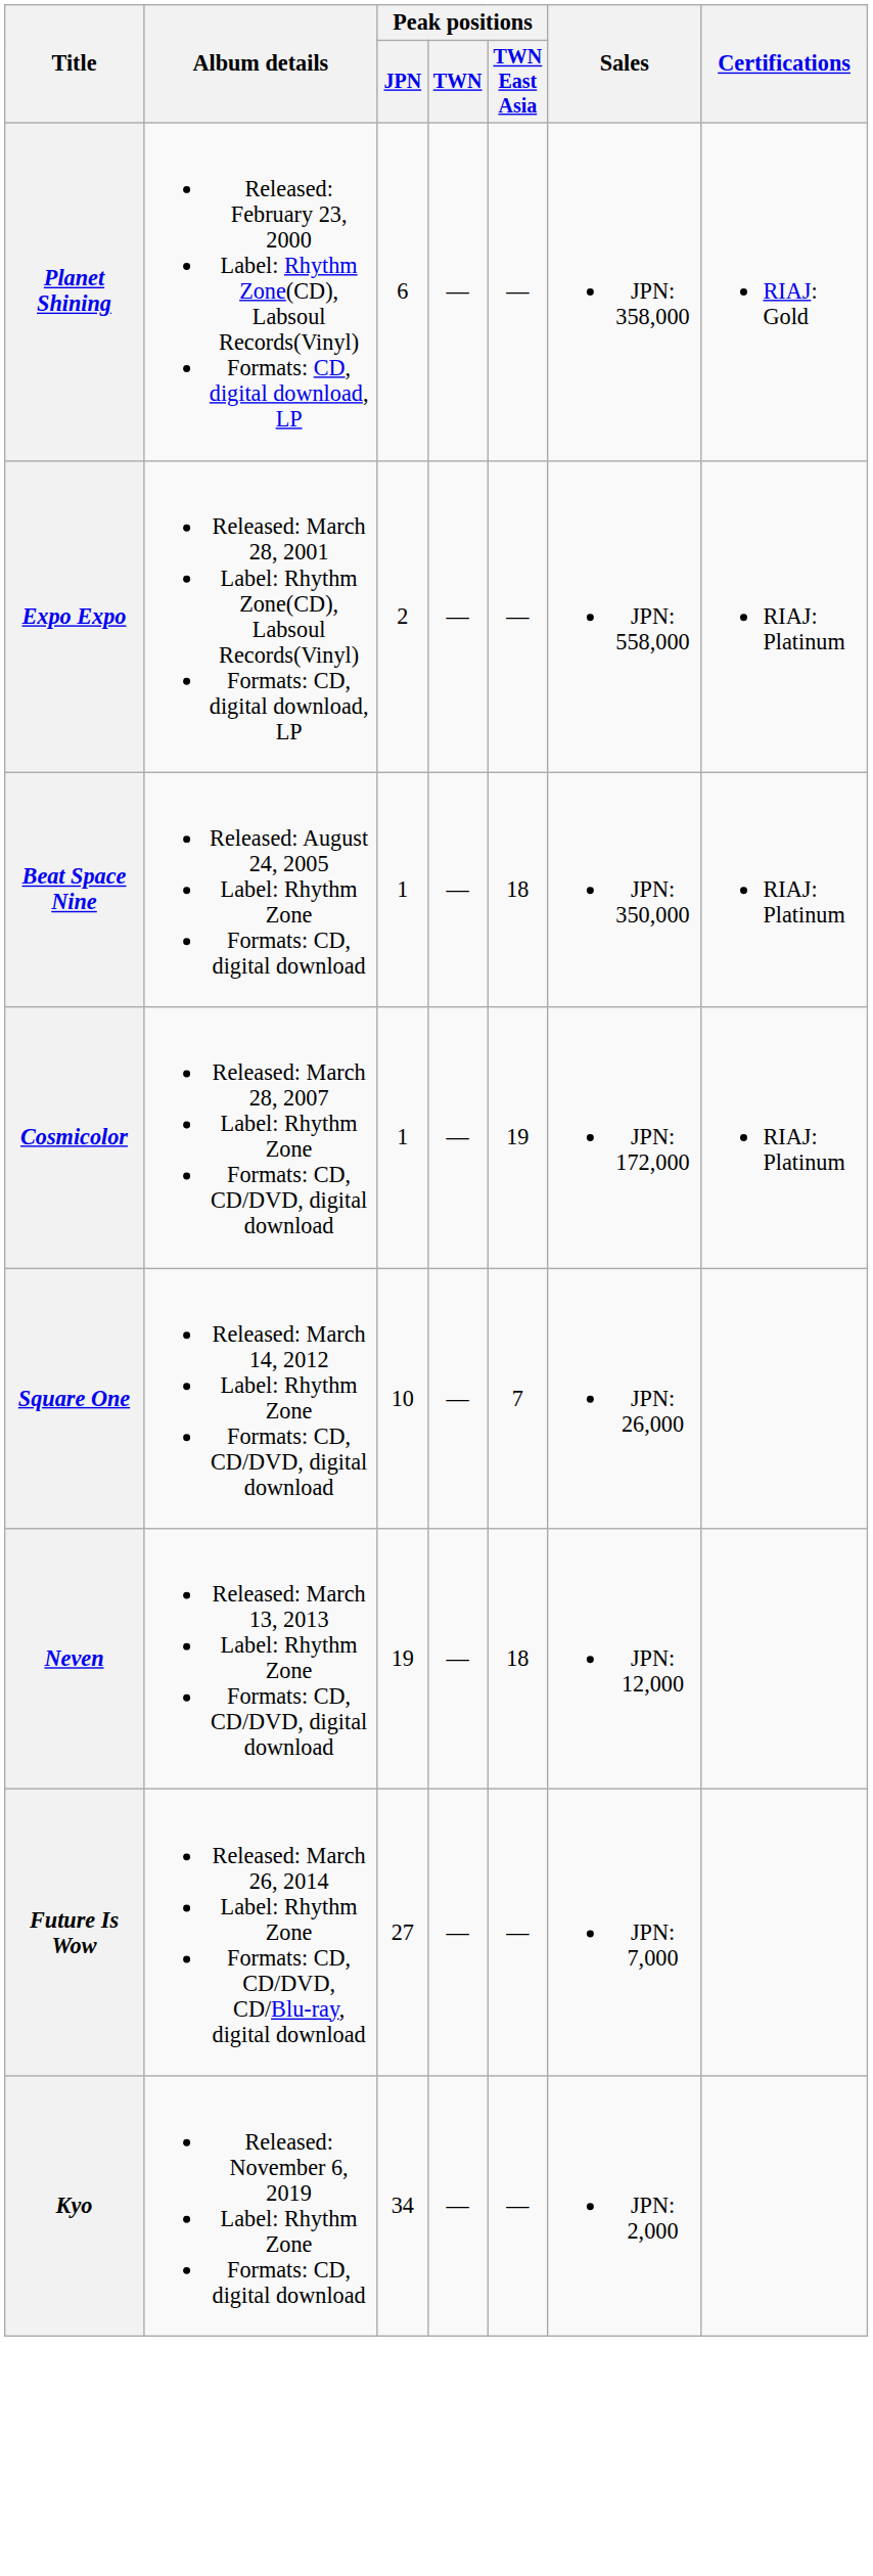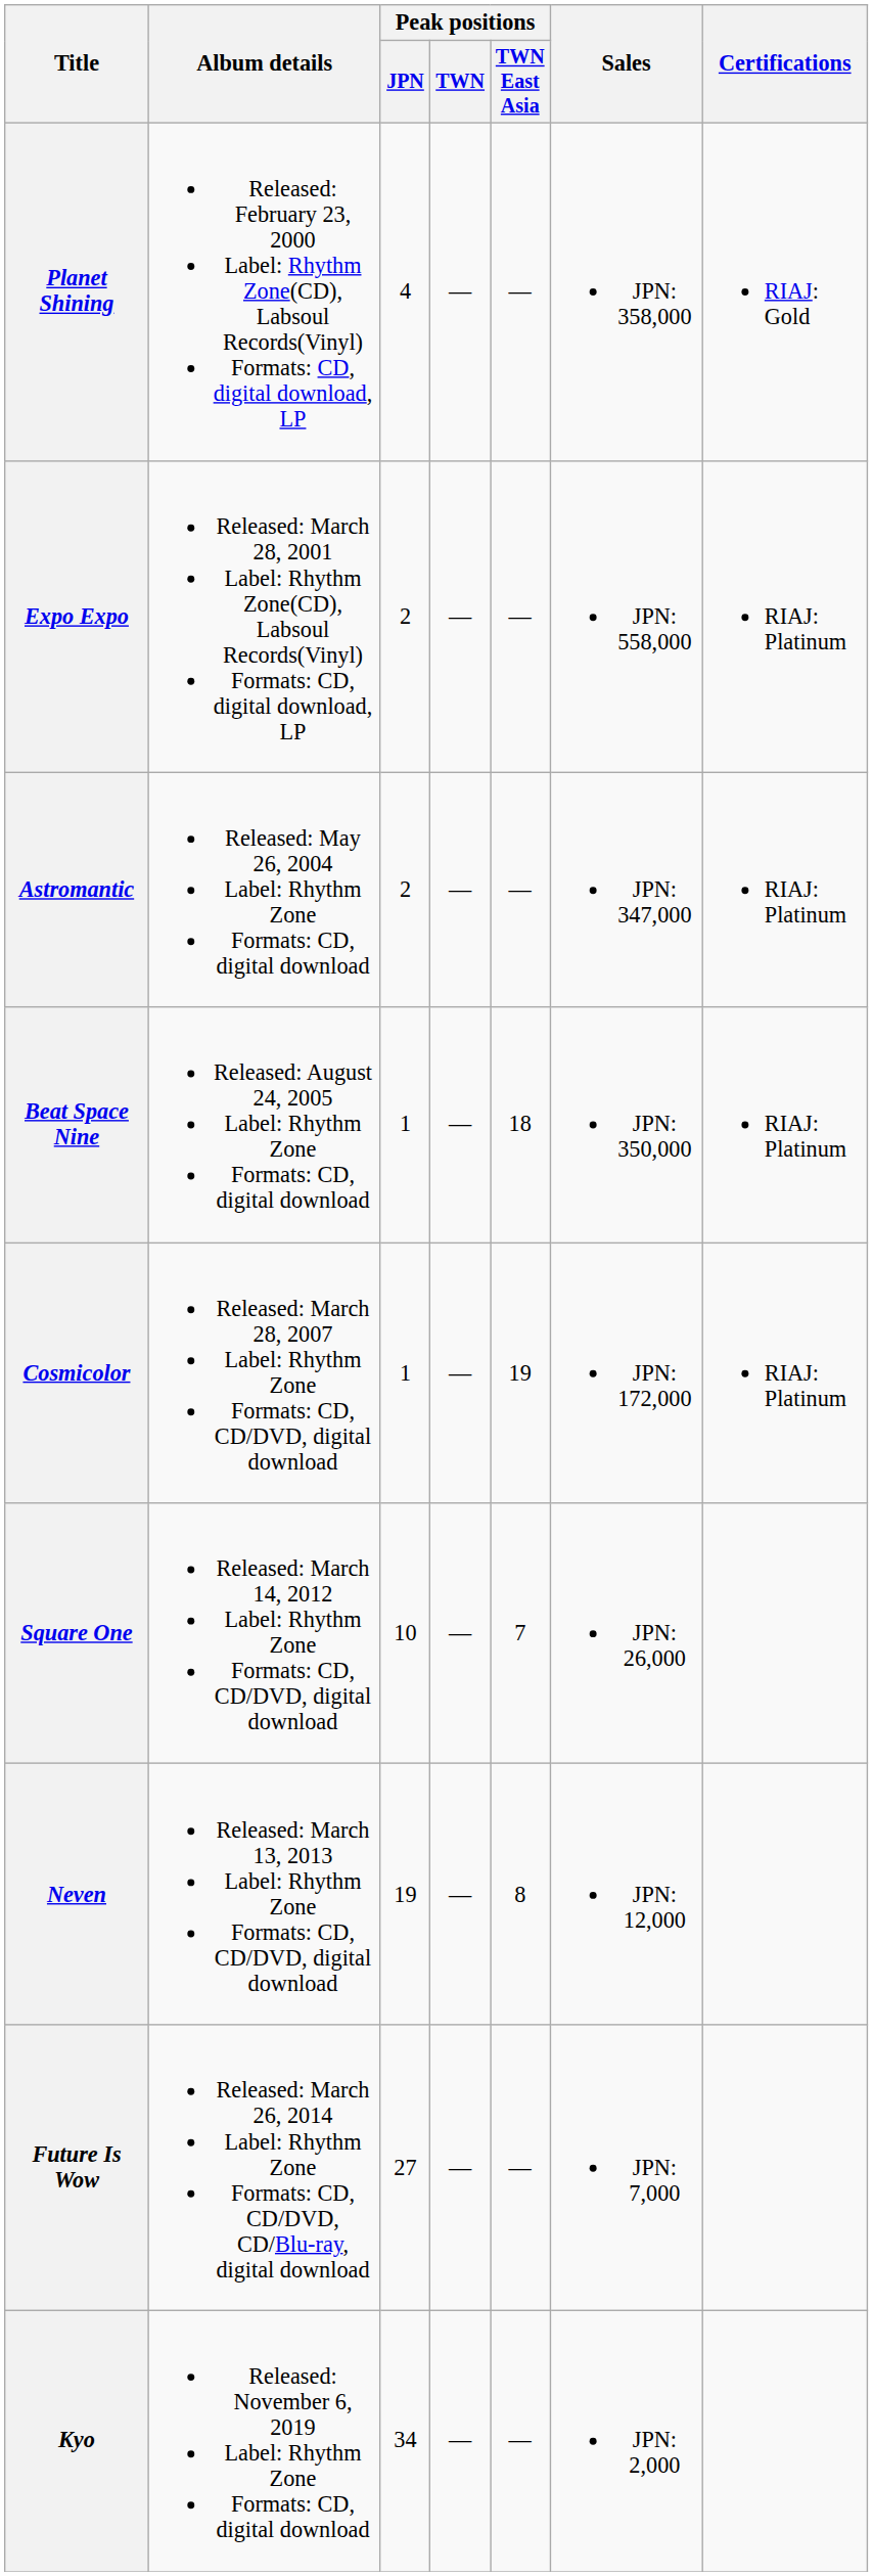 <table class="wikitable plainrowheaders" style="text-align:center;">
 <tr>
 <th style="width:12em;" rowspan="2">Title</th>
 <th style="width:18em;" rowspan="2">Album details</th>
 <th colspan="3">Peak positions</th>
 <th style="width:10em;" rowspan="2">Sales</th>
 <th style="width:12em;" rowspan="2"><a href='#'>Certifications</a></th>
 </tr>
 <tr>
 <th scope="col" style="width:3em;font-size:90%;"><a href='#'>JPN</a><br></th>
 <th scope="col" style="width:3em;font-size:90%;"><a href='#'>TWN</a><br></th>
 <th scope="col" style="width:3em;font-size:90%;"><a href='#'>TWN East Asia</a><br></th>
 </tr>
 <tr>
 <th scope="row"><em><a href='#'>Planet Shining</a></em></th>
 <td><br><ul><li>Released: February 23, 2000</li><li>Label: <a href='#'>Rhythm Zone</a>(CD), Labsoul Records(Vinyl)</li><li>Formats: <a href='#'>CD</a>, <a href='#'>digital download</a>, <a href='#'>LP</a></li></ul></td>
-<td>6</td>
+<td>4</td>
 <td>—</td>
 <td>—</td>
 <td><br><ul><li>JPN: 358,000</li></ul></td>
 <td align="left"><br><ul><li><a href='#'>RIAJ</a>: Gold</li></ul></td>
 </tr>
 <tr>
 <th scope="row"><em><a href='#'>Expo Expo</a></em></th>
 <td><br><ul><li>Released: March 28, 2001</li><li>Label: Rhythm Zone(CD), Labsoul Records(Vinyl)</li><li>Formats: CD, digital download, LP</li></ul></td>
 <td>2</td>
 <td>—</td>
 <td>—</td>
 <td><br><ul><li>JPN: 558,000</li></ul></td>
+<td align="left"><br><ul><li>RIAJ: Platinum</li></ul></td>
+</tr>
+<tr>
+<th scope="row"><em><a href='#'>Astromantic</a></em></th>
+<td><br><ul><li>Released: May 26, 2004</li><li>Label: Rhythm Zone</li><li>Formats: CD, digital download</li></ul></td>
+<td>2</td>
+<td>—</td>
+<td>—</td>
+<td><br><ul><li>JPN: 347,000</li></ul></td>
 <td align="left"><br><ul><li>RIAJ: Platinum</li></ul></td>
 </tr>
 <tr>
 <th scope="row"><em><a href='#'>Beat Space Nine</a></em></th>
 <td><br><ul><li>Released: August 24, 2005</li><li>Label: Rhythm Zone</li><li>Formats: CD, digital download</li></ul></td>
 <td>1</td>
 <td>—</td>
 <td>18</td>
 <td><br><ul><li>JPN: 350,000</li></ul></td>
 <td align="left"><br><ul><li>RIAJ: Platinum</li></ul></td>
 </tr>
 <tr>
 <th scope="row"><em><a href='#'>Cosmicolor</a></em></th>
 <td><br><ul><li>Released: March 28, 2007</li><li>Label: Rhythm Zone</li><li>Formats: CD, CD/DVD, digital download</li></ul></td>
 <td>1</td>
 <td>—</td>
 <td>19</td>
 <td><br><ul><li>JPN: 172,000</li></ul></td>
 <td align="left"><br><ul><li>RIAJ: Platinum</li></ul></td>
 </tr>
 <tr>
 <th scope="row"><em><a href='#'>Square One</a></em></th>
 <td><br><ul><li>Released: March 14, 2012</li><li>Label: Rhythm Zone</li><li>Formats: CD, CD/DVD, digital download</li></ul></td>
 <td>10</td>
 <td>—</td>
 <td>7</td>
 <td><br><ul><li>JPN: 26,000</li></ul></td>
 <td align="left"></td>
 </tr>
 <tr>
 <th scope="row"><em><a href='#'>Neven</a></em></th>
 <td><br><ul><li>Released: March 13, 2013</li><li>Label: Rhythm Zone</li><li>Formats: CD, CD/DVD, digital download</li></ul></td>
 <td>19</td>
 <td>—</td>
-<td>18</td>
+<td>8</td>
 <td><br><ul><li>JPN: 12,000</li></ul></td>
 <td align="left"></td>
 </tr>
 <tr>
 <th scope="row"><em>Future Is Wow</em></th>
 <td><br><ul><li>Released: March 26, 2014</li><li>Label: Rhythm Zone</li><li>Formats: CD, CD/DVD, CD/<a href='#'>Blu-ray</a>, digital download</li></ul></td>
 <td>27</td>
 <td>—</td>
 <td>—</td>
 <td><br><ul><li>JPN: 7,000</li></ul></td>
 <td align="left"></td>
 </tr>
 <tr>
 <th scope="row"><em>Kyo</em></th>
 <td><br><ul><li>Released: November 6, 2019</li><li>Label: Rhythm Zone</li><li>Formats: CD, digital download</li></ul></td>
 <td>34</td>
 <td>—</td>
 <td>—</td>
 <td><br><ul><li>JPN: 2,000</li></ul></td>
 <td align="left"></td>
 </tr>
 </table>
